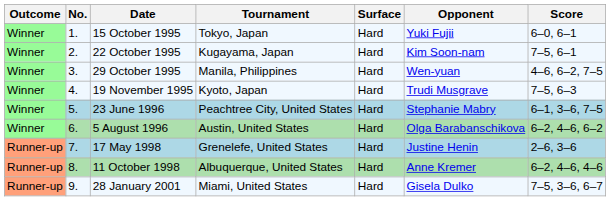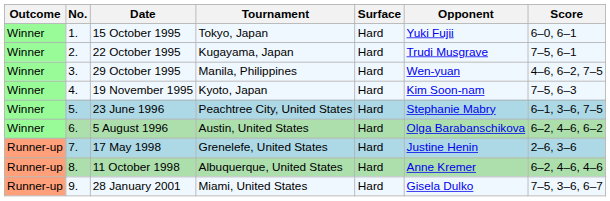 <table class="wikitable" style="font-size:97%">
 <tr>
 <th>Outcome</th>
 <th>No.</th>
 <th>Date</th>
 <th>Tournament</th>
 <th>Surface</th>
 <th>Opponent</th>
 <th>Score</th>
 </tr>
 <tr style="background:#f0f8ff;">
 <td style="background:#98fb98;">Winner</td>
 <td>1.</td>
 <td>15 October 1995</td>
 <td>Tokyo, Japan</td>
 <td>Hard</td>
 <td> <a href='#'>Yuki Fujii</a></td>
 <td>6–0, 6–1</td>
 </tr>
 <tr style="background:#f0f8ff;">
 <td style="background:#98fb98;">Winner</td>
 <td>2.</td>
 <td>22 October 1995</td>
 <td>Kugayama, Japan</td>
 <td>Hard</td>
-<td> <a href='#'>Kim Soon-nam</a></td>
+<td> <a href='#'>Trudi Musgrave</a></td>
 <td>7–5, 6–1</td>
 </tr>
 <tr style="background:#f0f8ff;">
 <td style="background:#98fb98;">Winner</td>
 <td>3.</td>
 <td>29 October 1995</td>
 <td>Manila, Philippines</td>
 <td>Hard</td>
 <td> <a href='#'>Wen-yuan</a></td>
 <td>4–6, 6–2, 7–5</td>
 </tr>
 <tr style="background:#f0f8ff;">
 <td style="background:#98fb98;">Winner</td>
 <td>4.</td>
 <td>19 November 1995</td>
 <td>Kyoto, Japan</td>
 <td>Hard</td>
-<td> <a href='#'>Trudi Musgrave</a></td>
+<td> <a href='#'>Kim Soon-nam</a></td>
 <td>7–5, 6–3</td>
 </tr>
 <tr style="background:lightblue;">
 <td style="background:#98fb98;">Winner</td>
 <td>5.</td>
 <td>23 June 1996</td>
 <td>Peachtree City, United States</td>
 <td>Hard</td>
 <td> <a href='#'>Stephanie Mabry</a></td>
 <td>6–1, 3–6, 7–5</td>
 </tr>
 <tr bgcolor="#ADDFAD">
 <td style="background:#98fb98;">Winner</td>
 <td>6.</td>
 <td>5 August 1996</td>
 <td>Austin, United States</td>
 <td>Hard</td>
 <td> <a href='#'>Olga Barabanschikova</a></td>
 <td>6–2, 4–6, 6–2</td>
 </tr>
 <tr style="background:lightblue;">
 <td bgcolor="FFA07A">Runner-up</td>
 <td>7.</td>
 <td>17 May 1998</td>
 <td>Grenelefe, United States</td>
 <td>Hard</td>
 <td> <a href='#'>Justine Henin</a></td>
 <td>2–6, 3–6</td>
 </tr>
 <tr style="background:#addfad;">
 <td bgcolor="FFA07A">Runner-up</td>
 <td>8.</td>
 <td>11 October 1998</td>
 <td>Albuquerque, United States</td>
 <td>Hard</td>
 <td> <a href='#'>Anne Kremer</a></td>
 <td>6–2, 4–6, 4–6</td>
 </tr>
 <tr style="background:#f0f8ff;">
 <td bgcolor="FFA07A">Runner-up</td>
 <td>9.</td>
 <td>28 January 2001</td>
 <td>Miami, United States</td>
 <td>Hard</td>
 <td> <a href='#'>Gisela Dulko</a></td>
 <td>7–5, 3–6, 6–7</td>
 </tr>
 </table>
